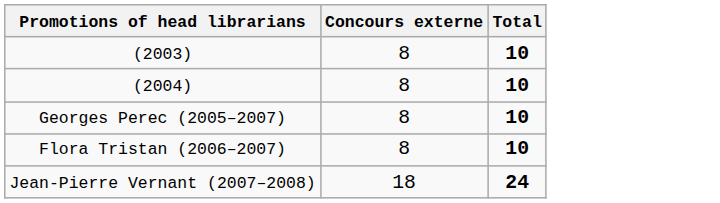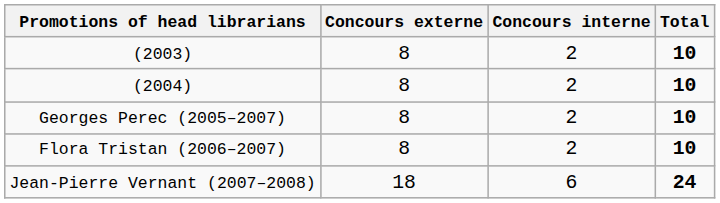 <table class="wikitable">
 <tr>
 <th><small>Promotions of head librarians</small></th>
 <th><small>Concours externe</small></th>
+<th><small>Concours interne</small></th>
 <th><small>Total</small></th>
 </tr>
 <tr align="center">
 <td><small>(2003)</small></td>
 <td>8</td>
+<td>2</td>
 <td><strong>10</strong></td>
 </tr>
 <tr align="center">
 <td><small>(2004)</small></td>
 <td>8</td>
+<td>2</td>
 <td><strong>10</strong></td>
 </tr>
 <tr align="center">
 <td><small>Georges Perec (2005–2007)</small></td>
 <td>8</td>
+<td>2</td>
 <td><strong>10</strong></td>
 </tr>
 <tr align="center">
 <td><small>Flora Tristan (2006–2007)</small></td>
 <td>8</td>
+<td>2</td>
 <td><strong>10</strong></td>
 </tr>
 <tr align="center">
 <td><small>Jean-Pierre Vernant (2007–2008)</small></td>
 <td>18</td>
+<td>6</td>
 <td><strong>24</strong></td>
 </tr>
 </table>
